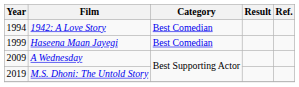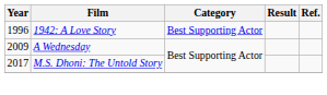 <table class="wikitable sortable">
 <tr>
 <th>Year</th>
 <th>Film</th>
 <th>Category</th>
 <th>Result</th>
 <th>Ref.</th>
 </tr>
 <tr>
-<td>1994</td>
+<td>1996</td>
 <td><em><a href='#'>1942: A Love Story</a></em></td>
-<td><a href='#'>Best Comedian</a></td>
-<td></td>
-<td></td>
-</tr>
-<tr>
-<td>1999</td>
-<td><em><a href='#'>Haseena Maan Jayegi</a></em></td>
-<td><a href='#'>Best Comedian</a></td>
+<td><a href='#'>Best Supporting Actor</a></td>
 <td></td>
 <td></td>
 </tr>
 <tr>
 <td>2009</td>
 <td><em><a href='#'>A Wednesday</a></em></td>
 <td rowspan="2">Best Supporting Actor</td>
 <td></td>
 <td></td>
 </tr>
 <tr>
-<td>2019</td>
+<td>2017</td>
 <td><em><a href='#'>M.S. Dhoni: The Untold Story</a></em></td>
 <td></td>
 <td></td>
 </tr>
 <tr>
 </tr>
 </table>
